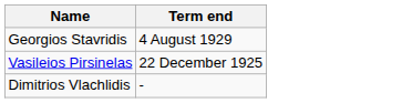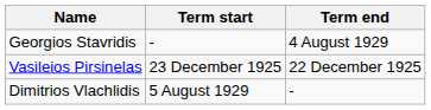 <table class="wikitable">
 <tr>
 <th>Name</th>
+<th><strong>Term start</strong></th>
 <th><strong>Term end</strong></th>
 </tr>
 <tr>
 <td>Georgios Stavridis</td>
+<td>-</td>
 <td>4 August 1929</td>
 </tr>
 <tr>
 <td><a href='#'>Vasileios Pirsinelas</a></td>
+<td>23 December 1925</td>
 <td>22 December 1925</td>
 </tr>
 <tr>
 <td>Dimitrios Vlachlidis</td>
+<td>5 August 1929</td>
 <td>-</td>
 </tr>
 </table>
